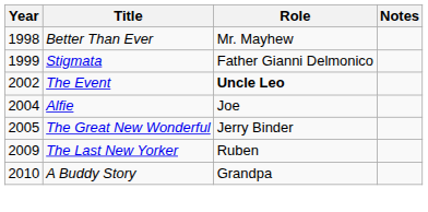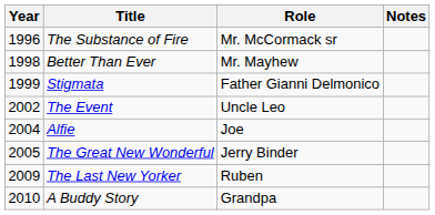 <table class="wikitable">
 <tr>
 <th>Year</th>
 <th>Title</th>
 <th>Role</th>
 <th>Notes</th>
+</tr>
+<tr>
+<td>1996</td>
+<td><em>The Substance of Fire</em></td>
+<td>Mr. McCormack sr</td>
+<td></td>
 </tr>
 <tr>
 <td>1998</td>
 <td><em>Better Than Ever</em></td>
 <td>Mr. Mayhew</td>
 <td></td>
 </tr>
 <tr>
 <td>1999</td>
 <td><em><a href='#'>Stigmata</a></em></td>
 <td>Father Gianni Delmonico</td>
 <td></td>
 </tr>
 <tr>
 <td>2002</td>
 <td><em><a href='#'>The Event</a></em></td>
-<td><strong>Uncle Leo</strong></td>
+<td>Uncle Leo</td>
 <td></td>
 </tr>
 <tr>
 <td>2004</td>
 <td><em><a href='#'>Alfie</a></em></td>
 <td>Joe</td>
 <td></td>
 </tr>
 <tr>
 <td>2005</td>
 <td><em><a href='#'>The Great New Wonderful</a></em></td>
 <td>Jerry Binder</td>
 <td></td>
 </tr>
 <tr>
 <td>2009</td>
 <td><em><a href='#'>The Last New Yorker</a></em></td>
 <td>Ruben</td>
 <td></td>
 </tr>
 <tr>
 <td>2010</td>
 <td><em>A Buddy Story</em></td>
 <td>Grandpa</td>
 <td></td>
 </tr>
 </table>
